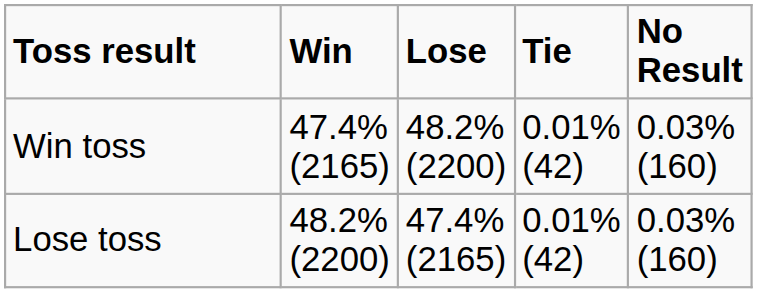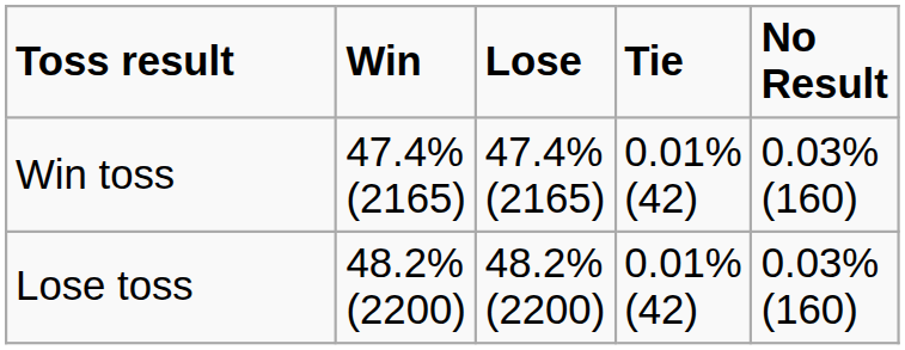 <table class="wikitable" bgcolor="#D8BFD8" color=white align="center">
 <tr>
 <td width="120px"><strong>Toss result</strong></td>
 <td width="40px"><strong>Win</strong></td>
 <td width="40px"><strong>Lose</strong></td>
 <td width="40px"><strong>Tie</strong></td>
 <td width="40px"><strong>No Result</strong></td>
 </tr>
 <tr>
 <td>Win toss</td>
 <td>47.4%<br>(2165)</td>
-<td>48.2%<br>(2200)</td>
+<td>47.4%<br>(2165)</td>
 <td>0.01%<br>(42)</td>
 <td>0.03%<br>(160)</td>
 </tr>
 <tr>
 <td>Lose toss</td>
 <td>48.2%<br>(2200)</td>
-<td>47.4%<br>(2165)</td>
+<td>48.2%<br>(2200)</td>
 <td>0.01%<br>(42)</td>
 <td>0.03%<br>(160)</td>
 </tr>
 </table>
